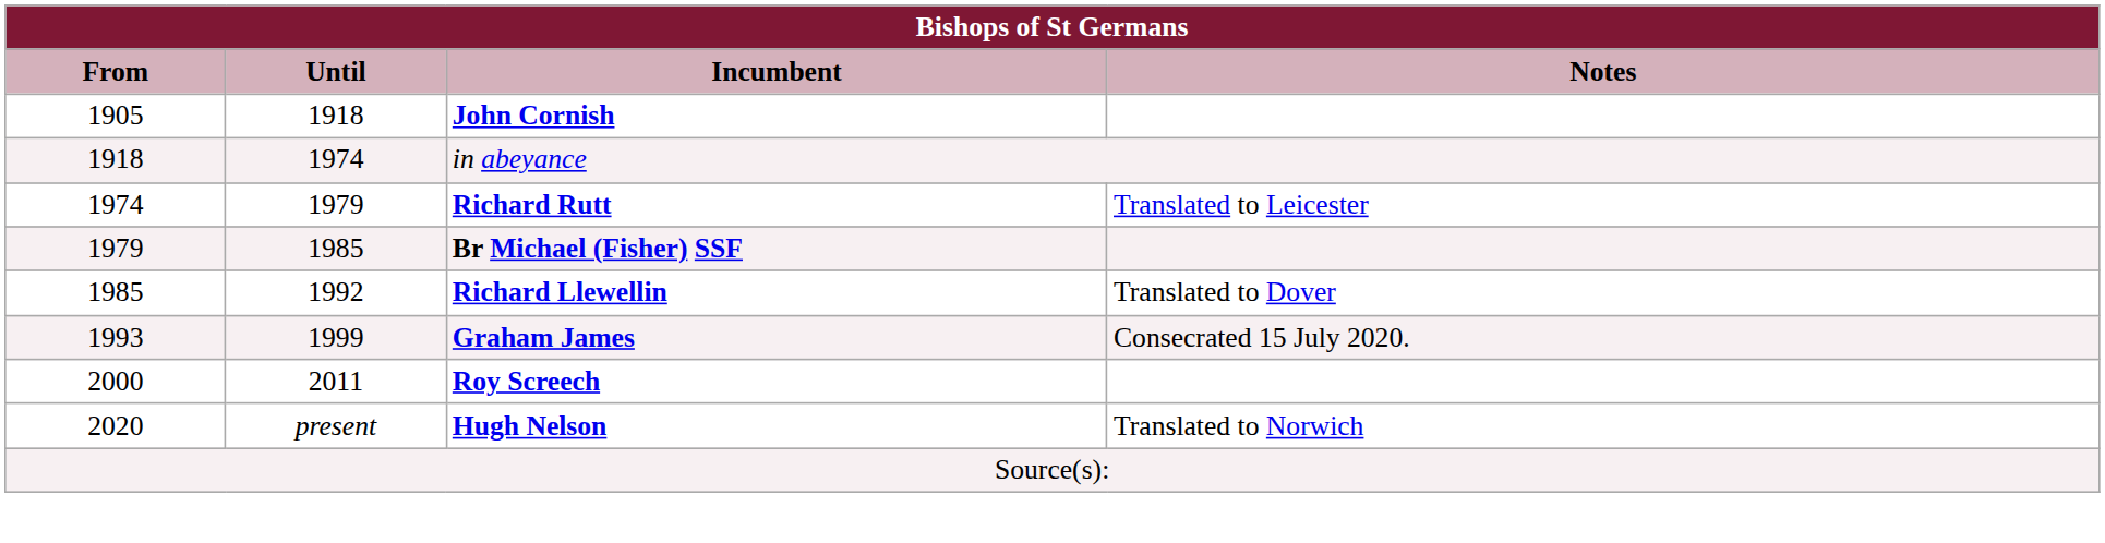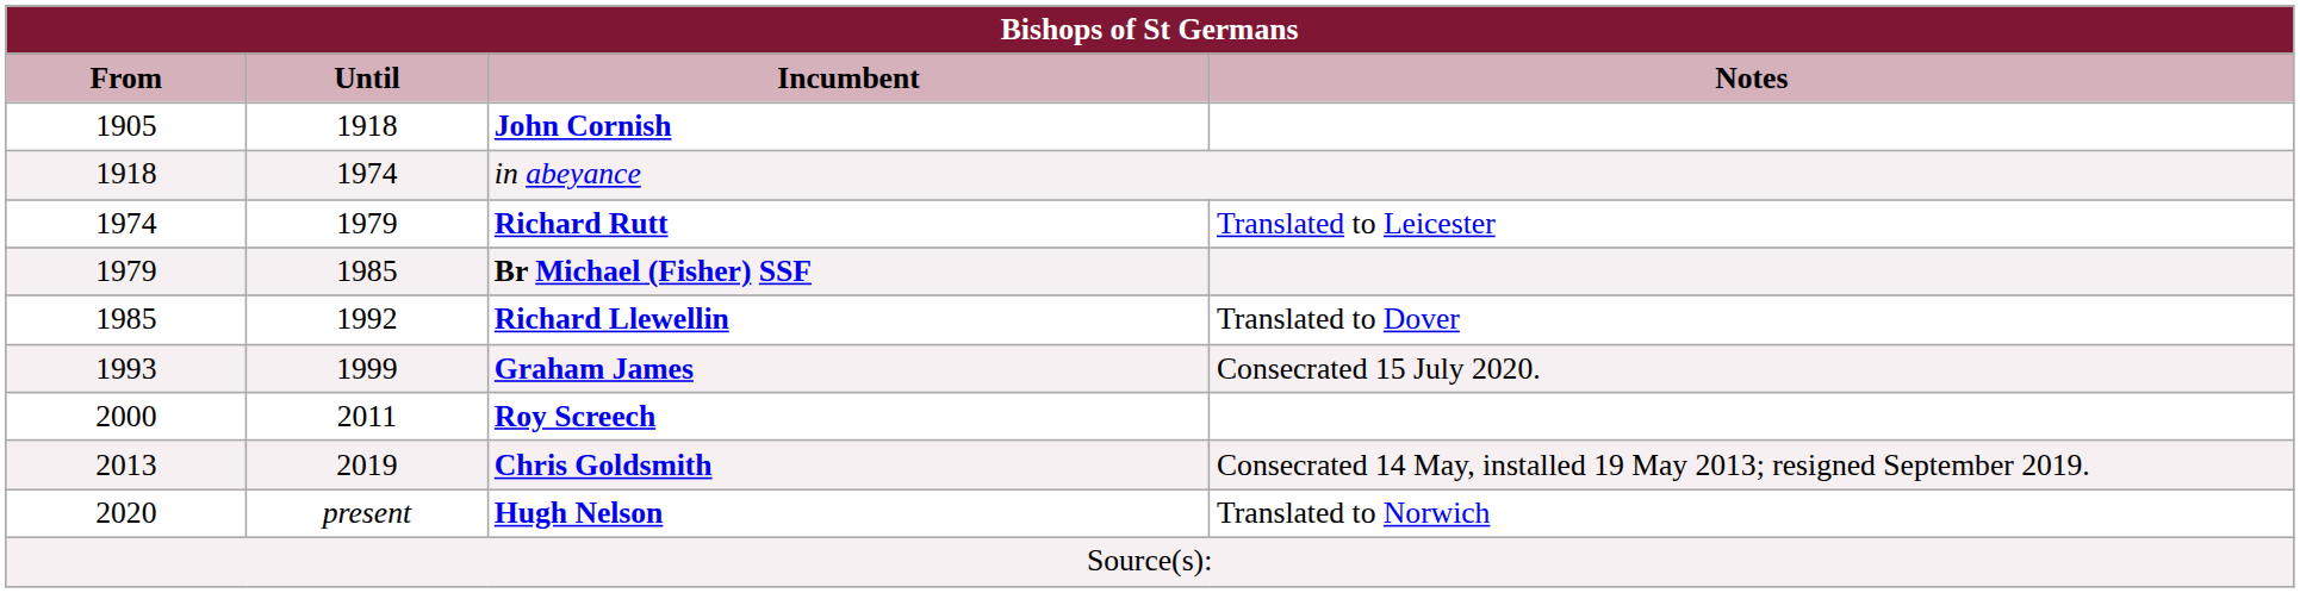 <table class="wikitable" style="width:95%;" border="1" cellpadding="2">
 <tr>
 <th colspan="4" style="background-color: #7F1734; color: white;">Bishops of St Germans</th>
 </tr>
 <tr valign=top>
 <th style="background-color:#D4B1BB" width="10%">From</th>
 <th style="background-color:#D4B1BB" width="10%">Until</th>
 <th style="background-color:#D4B1BB" width="30%">Incumbent</th>
 <th style="background-color:#D4B1BB" width="45%">Notes</th>
 </tr>
 <tr valign=top bgcolor="white">
 <td align="center">1905</td>
 <td align="center">1918</td>
 <td><strong><a href='#'>John Cornish</a></strong></td>
 <td></td>
 </tr>
 <tr valign=top bgcolor="#F7F0F2">
 <td align="center">1918</td>
 <td align="center">1974</td>
 <td colspan="2"><em>in <a href='#'>abeyance</a></em></td>
 </tr>
 <tr valign=top bgcolor="white">
 <td align="center">1974</td>
 <td align="center">1979</td>
 <td><strong><a href='#'>Richard Rutt</a></strong></td>
 <td><a href='#'>Translated</a> to <a href='#'>Leicester</a></td>
 </tr>
 <tr valign=top bgcolor="#F7F0F2">
 <td align="center">1979</td>
 <td align="center">1985</td>
 <td><strong>Br <a href='#'>Michael (Fisher)</a> <a href='#'>SSF</a></strong></td>
 <td></td>
 </tr>
 <tr valign=top bgcolor="white">
 <td align="center">1985</td>
 <td align="center">1992</td>
 <td><strong><a href='#'>Richard Llewellin</a></strong></td>
 <td>Translated to <a href='#'>Dover</a></td>
 </tr>
 <tr valign=top bgcolor="#F7F0F2">
 <td align="center">1993</td>
 <td align="center">1999</td>
 <td><strong><a href='#'>Graham James</a></strong></td>
 <td>Consecrated 15 July 2020.</td>
 </tr>
 <tr valign=top bgcolor="white">
 <td align="center">2000</td>
 <td align="center">2011</td>
 <td><strong><a href='#'>Roy Screech</a></strong></td>
 <td></td>
 </tr>
+<tr valign=top bgcolor="#F7F0F2">
+<td align="center">2013</td>
+<td align="center">2019</td>
+<td><strong><a href='#'>Chris Goldsmith</a></strong></td>
+<td> Consecrated 14 May, installed 19 May 2013; resigned September 2019.</td>
+</tr>
 <tr valign=top bgcolor="white">
 <td align="center">2020</td>
 <td align="center"><em>present</em></td>
 <td><strong><a href='#'>Hugh Nelson</a></strong></td>
 <td>Translated to <a href='#'>Norwich</a></td>
 </tr>
 <tr valign=top bgcolor="#F7F0F2">
 <td align="center" colspan="4">Source(s):</td>
 </tr>
 </table>
